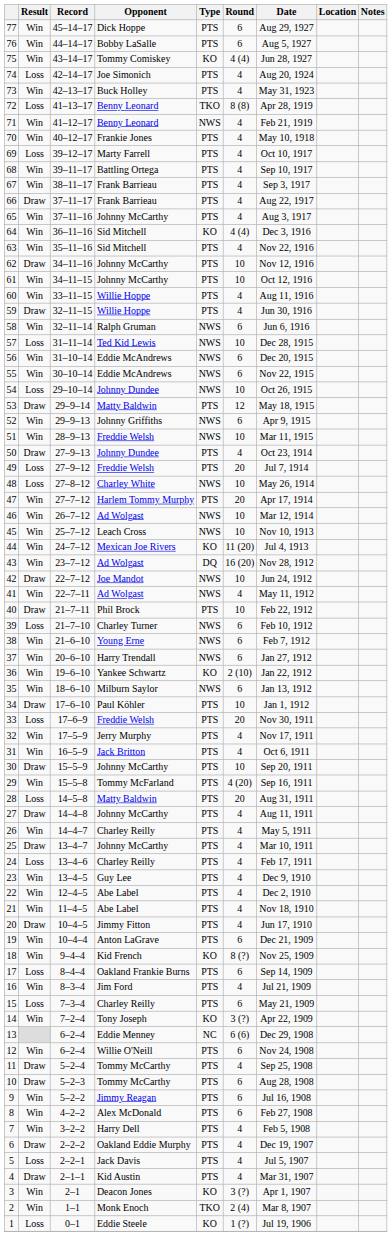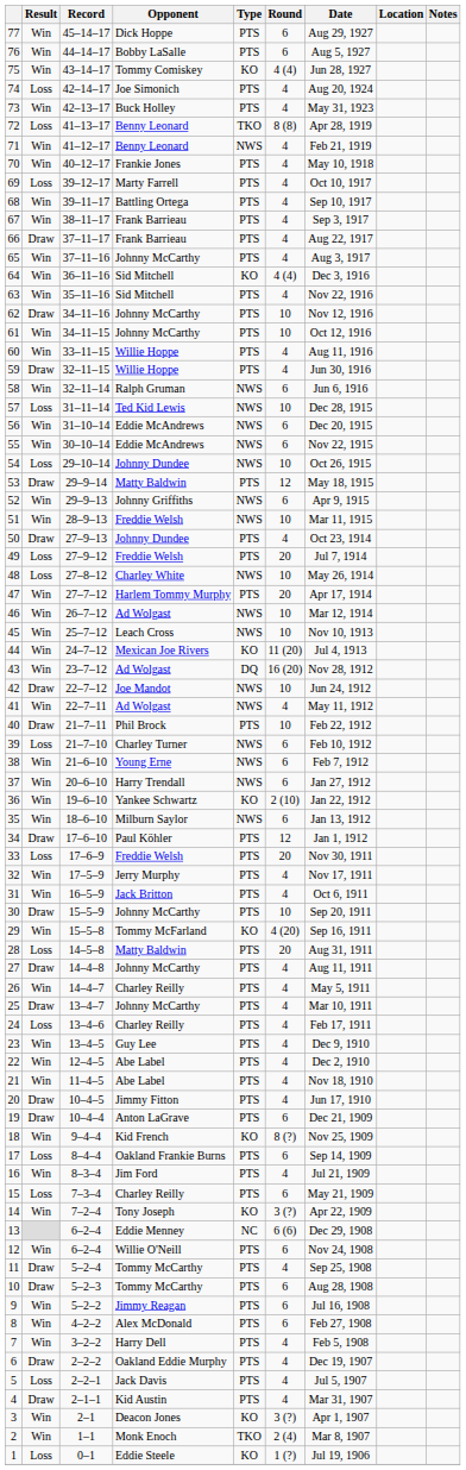 <table class="wikitable mw-collapsible" style="text-align:center">
 <tr>
 <th></th>
 <th>Result</th>
 <th>Record</th>
 <th>Opponent</th>
 <th>Type</th>
 <th>Round</th>
 <th>Date</th>
 <th>Location</th>
 <th>Notes</th>
 </tr>
 <tr>
 <td>77</td>
 <td>Win</td>
 <td>45–14–17 </td>
 <td align=left>Dick Hoppe</td>
 <td>PTS</td>
 <td>6</td>
 <td>Aug 29, 1927</td>
 <td style="text-align:left;"></td>
 <td></td>
 </tr>
 <tr>
 <td>76</td>
 <td>Win</td>
 <td>44–14–17 </td>
 <td align=left>Bobby LaSalle</td>
 <td>PTS</td>
 <td>6</td>
 <td>Aug 5, 1927</td>
 <td style="text-align:left;"></td>
 <td></td>
 </tr>
 <tr>
 <td>75</td>
 <td>Win</td>
 <td>43–14–17 </td>
 <td align=left>Tommy Comiskey</td>
 <td>KO</td>
 <td>4 (4)</td>
 <td>Jun 28, 1927</td>
 <td style="text-align:left;"></td>
 <td></td>
 </tr>
 <tr>
 <td>74</td>
 <td>Loss</td>
 <td>42–14–17 </td>
 <td align=left>Joe Simonich</td>
 <td>PTS</td>
 <td>4</td>
 <td>Aug 20, 1924</td>
 <td style="text-align:left;"></td>
 <td></td>
 </tr>
 <tr>
 <td>73</td>
 <td>Win</td>
 <td>42–13–17 </td>
 <td align=left>Buck Holley</td>
 <td>PTS</td>
 <td>4</td>
 <td>May 31, 1923</td>
 <td style="text-align:left;"></td>
 <td></td>
 </tr>
 <tr>
 <td>72</td>
 <td>Loss</td>
 <td>41–13–17 </td>
 <td align=left><a href='#'>Benny Leonard</a></td>
 <td>TKO</td>
 <td>8 (8)</td>
 <td>Apr 28, 1919</td>
 <td style="text-align:left;"></td>
 <td></td>
 </tr>
 <tr>
 <td>71</td>
 <td>Win</td>
 <td>41–12–17 </td>
 <td align=left><a href='#'>Benny Leonard</a></td>
 <td>NWS</td>
 <td>4</td>
 <td>Feb 21, 1919</td>
 <td style="text-align:left;"></td>
 <td></td>
 </tr>
 <tr>
 <td>70</td>
 <td>Win</td>
 <td>40–12–17 </td>
 <td align=left>Frankie Jones</td>
 <td>PTS</td>
 <td>4</td>
 <td>May 10, 1918</td>
 <td style="text-align:left;"></td>
 <td></td>
 </tr>
 <tr>
 <td>69</td>
 <td>Loss</td>
 <td>39–12–17 </td>
 <td align=left>Marty Farrell</td>
 <td>PTS</td>
 <td>4</td>
 <td>Oct 10, 1917</td>
 <td style="text-align:left;"></td>
 <td></td>
 </tr>
 <tr>
 <td>68</td>
 <td>Win</td>
 <td>39–11–17 </td>
 <td align=left>Battling Ortega</td>
 <td>PTS</td>
 <td>4</td>
 <td>Sep 10, 1917</td>
 <td style="text-align:left;"></td>
 <td></td>
 </tr>
 <tr>
 <td>67</td>
 <td>Win</td>
 <td>38–11–17 </td>
 <td align=left>Frank Barrieau</td>
 <td>PTS</td>
 <td>4</td>
 <td>Sep 3, 1917</td>
 <td style="text-align:left;"></td>
 <td></td>
 </tr>
 <tr>
 <td>66</td>
 <td>Draw</td>
 <td>37–11–17 </td>
 <td align=left>Frank Barrieau</td>
 <td>PTS</td>
 <td>4</td>
 <td>Aug 22, 1917</td>
 <td style="text-align:left;"></td>
 <td></td>
 </tr>
 <tr>
 <td>65</td>
 <td>Win</td>
 <td>37–11–16 </td>
 <td align=left>Johnny McCarthy</td>
 <td>PTS</td>
 <td>4</td>
 <td>Aug 3, 1917</td>
 <td style="text-align:left;"></td>
 <td></td>
 </tr>
 <tr>
 <td>64</td>
 <td>Win</td>
 <td>36–11–16 </td>
 <td align=left>Sid Mitchell</td>
 <td>KO</td>
 <td>4 (4)</td>
 <td>Dec 3, 1916</td>
 <td style="text-align:left;"></td>
 <td></td>
 </tr>
 <tr>
 <td>63</td>
 <td>Win</td>
 <td>35–11–16 </td>
 <td align=left>Sid Mitchell</td>
 <td>PTS</td>
 <td>4</td>
 <td>Nov 22, 1916</td>
 <td style="text-align:left;"></td>
 <td></td>
 </tr>
 <tr>
 <td>62</td>
 <td>Draw</td>
 <td>34–11–16 </td>
 <td align=left>Johnny McCarthy</td>
 <td>PTS</td>
 <td>10</td>
 <td>Nov 12, 1916</td>
 <td style="text-align:left;"></td>
 <td></td>
 </tr>
 <tr>
 <td>61</td>
 <td>Win</td>
 <td>34–11–15 </td>
 <td align=left>Johnny McCarthy</td>
 <td>PTS</td>
 <td>10</td>
 <td>Oct 12, 1916</td>
 <td style="text-align:left;"></td>
 <td></td>
 </tr>
 <tr>
 <td>60</td>
 <td>Win</td>
 <td>33–11–15 </td>
 <td align=left><a href='#'>Willie Hoppe</a></td>
 <td>PTS</td>
 <td>4</td>
 <td>Aug 11, 1916</td>
 <td style="text-align:left;"></td>
 <td></td>
 </tr>
 <tr>
 <td>59</td>
 <td>Draw</td>
 <td>32–11–15 </td>
 <td align=left><a href='#'>Willie Hoppe</a></td>
 <td>PTS</td>
 <td>4</td>
 <td>Jun 30, 1916</td>
 <td style="text-align:left;"></td>
 <td></td>
 </tr>
 <tr>
 <td>58</td>
 <td>Win</td>
 <td>32–11–14 </td>
 <td align=left>Ralph Gruman</td>
 <td>NWS</td>
 <td>6</td>
 <td>Jun 6, 1916</td>
 <td style="text-align:left;"></td>
 <td></td>
 </tr>
 <tr>
 <td>57</td>
 <td>Loss</td>
 <td>31–11–14 </td>
 <td align=left><a href='#'>Ted Kid Lewis</a></td>
 <td>NWS</td>
 <td>10</td>
 <td>Dec 28, 1915</td>
 <td style="text-align:left;"></td>
 <td style="text-align:left;"></td>
 </tr>
 <tr>
 <td>56</td>
 <td>Win</td>
 <td>31–10–14 </td>
 <td align=left>Eddie McAndrews</td>
 <td>NWS</td>
 <td>6</td>
 <td>Dec 20, 1915</td>
 <td style="text-align:left;"></td>
 <td></td>
 </tr>
 <tr>
 <td>55</td>
 <td>Win</td>
 <td>30–10–14 </td>
 <td align=left>Eddie McAndrews</td>
 <td>NWS</td>
 <td>6</td>
 <td>Nov 22, 1915</td>
 <td style="text-align:left;"></td>
 <td></td>
 </tr>
 <tr>
 <td>54</td>
 <td>Loss</td>
 <td>29–10–14 </td>
 <td align=left><a href='#'>Johnny Dundee</a></td>
 <td>NWS</td>
 <td>10</td>
 <td>Oct 26, 1915</td>
 <td style="text-align:left;"></td>
 <td></td>
 </tr>
 <tr>
 <td>53</td>
 <td>Draw</td>
 <td>29–9–14 </td>
 <td align=left><a href='#'>Matty Baldwin</a></td>
 <td>PTS</td>
 <td>12</td>
 <td>May 18, 1915</td>
 <td style="text-align:left;"></td>
 <td></td>
 </tr>
 <tr>
 <td>52</td>
 <td>Win</td>
 <td>29–9–13 </td>
 <td align=left>Johnny Griffiths</td>
 <td>NWS</td>
 <td>6</td>
 <td>Apr 9, 1915</td>
 <td style="text-align:left;"></td>
 <td></td>
 </tr>
 <tr>
 <td>51</td>
 <td>Win</td>
 <td>28–9–13 </td>
 <td align=left><a href='#'>Freddie Welsh</a></td>
 <td>NWS</td>
 <td>10</td>
 <td>Mar 11, 1915</td>
 <td style="text-align:left;"></td>
 <td></td>
 </tr>
 <tr>
 <td>50</td>
 <td>Draw</td>
 <td>27–9–13 </td>
 <td align=left><a href='#'>Johnny Dundee</a></td>
 <td>PTS</td>
 <td>4</td>
 <td>Oct 23, 1914</td>
 <td style="text-align:left;"></td>
 <td></td>
 </tr>
 <tr>
 <td>49</td>
 <td>Loss</td>
 <td>27–9–12 </td>
 <td align=left><a href='#'>Freddie Welsh</a></td>
 <td>PTS</td>
 <td>20</td>
 <td>Jul 7, 1914</td>
 <td style="text-align:left;"></td>
 <td style="text-align:left;"></td>
 </tr>
 <tr>
 <td>48</td>
 <td>Loss</td>
 <td>27–8–12 </td>
 <td align=left><a href='#'>Charley White</a></td>
 <td>NWS</td>
 <td>10</td>
 <td>May 26, 1914</td>
 <td style="text-align:left;"></td>
 <td style="text-align:left;"></td>
 </tr>
 <tr>
 <td>47</td>
 <td>Win</td>
 <td>27–7–12 </td>
 <td align=left><a href='#'>Harlem Tommy Murphy</a></td>
 <td>PTS</td>
 <td>20</td>
 <td>Apr 17, 1914</td>
 <td style="text-align:left;"></td>
 <td style="text-align:left;"></td>
 </tr>
 <tr>
 <td>46</td>
 <td>Win</td>
 <td>26–7–12 </td>
 <td align=left><a href='#'>Ad Wolgast</a></td>
 <td>NWS</td>
 <td>10</td>
 <td>Mar 12, 1914</td>
 <td style="text-align:left;"></td>
 <td style="text-align:left;"></td>
 </tr>
 <tr>
 <td>45</td>
 <td>Win</td>
 <td>25–7–12 </td>
 <td align=left>Leach Cross</td>
 <td>NWS</td>
 <td>10</td>
 <td>Nov 10, 1913</td>
 <td style="text-align:left;"></td>
 <td></td>
 </tr>
 <tr>
 <td>44</td>
 <td>Win</td>
 <td>24–7–12 </td>
 <td align=left><a href='#'>Mexican Joe Rivers</a></td>
 <td>KO</td>
 <td>11 (20)</td>
 <td>Jul 4, 1913</td>
 <td style="text-align:left;"></td>
 <td style="text-align:left;"></td>
 </tr>
 <tr>
 <td>43</td>
 <td>Win</td>
 <td>23–7–12 </td>
 <td align=left><a href='#'>Ad Wolgast</a></td>
 <td>DQ</td>
 <td>16 (20)</td>
 <td>Nov 28, 1912</td>
 <td style="text-align:left;"></td>
 <td style="text-align:left;"></td>
 </tr>
 <tr>
 <td>42</td>
 <td>Draw</td>
 <td>22–7–12 </td>
 <td align=left><a href='#'>Joe Mandot</a></td>
 <td>NWS</td>
 <td>10</td>
 <td>Jun 24, 1912</td>
 <td style="text-align:left;"></td>
 <td></td>
 </tr>
 <tr>
 <td>41</td>
 <td>Win</td>
 <td>22–7–11 </td>
 <td align=left><a href='#'>Ad Wolgast</a></td>
 <td>NWS</td>
 <td>4</td>
 <td>May 11, 1912</td>
 <td style="text-align:left;"></td>
 <td></td>
 </tr>
 <tr>
 <td>40</td>
 <td>Draw</td>
 <td>21–7–11 </td>
 <td align=left>Phil Brock</td>
 <td>PTS</td>
 <td>10</td>
 <td>Feb 22, 1912</td>
 <td style="text-align:left;"></td>
 <td></td>
 </tr>
 <tr>
 <td>39</td>
 <td>Loss</td>
 <td>21–7–10 </td>
 <td align=left>Charley Turner</td>
 <td>NWS</td>
 <td>6</td>
 <td>Feb 10, 1912</td>
 <td style="text-align:left;"></td>
 <td></td>
 </tr>
 <tr>
 <td>38</td>
 <td>Win</td>
 <td>21–6–10 </td>
 <td align=left><a href='#'>Young Erne</a></td>
 <td>NWS</td>
 <td>6</td>
 <td>Feb 7, 1912</td>
 <td style="text-align:left;"></td>
 <td></td>
 </tr>
 <tr>
 <td>37</td>
 <td>Win</td>
 <td>20–6–10 </td>
 <td align=left>Harry Trendall</td>
 <td>NWS</td>
 <td>6</td>
 <td>Jan 27, 1912</td>
 <td style="text-align:left;"></td>
 <td></td>
 </tr>
 <tr>
 <td>36</td>
 <td>Win</td>
 <td>19–6–10 </td>
 <td align=left>Yankee Schwartz</td>
 <td>KO</td>
 <td>2 (10)</td>
 <td>Jan 22, 1912</td>
 <td style="text-align:left;"></td>
 <td></td>
 </tr>
 <tr>
 <td>35</td>
 <td>Win</td>
 <td>18–6–10 </td>
 <td align=left>Milburn Saylor</td>
 <td>NWS</td>
 <td>6</td>
 <td>Jan 13, 1912</td>
 <td style="text-align:left;"></td>
 <td></td>
 </tr>
 <tr>
 <td>34</td>
 <td>Draw</td>
 <td>17–6–10 </td>
 <td align=left>Paul Köhler</td>
 <td>PTS</td>
-<td>10</td>
+<td>12</td>
 <td>Jan 1, 1912</td>
 <td style="text-align:left;"></td>
 <td></td>
 </tr>
 <tr>
 <td>33</td>
 <td>Loss</td>
 <td>17–6–9 </td>
 <td align=left><a href='#'>Freddie Welsh</a></td>
 <td>PTS</td>
 <td>20</td>
 <td>Nov 30, 1911</td>
 <td style="text-align:left;"></td>
 <td></td>
 </tr>
 <tr>
 <td>32</td>
 <td>Win</td>
 <td>17–5–9 </td>
 <td align=left>Jerry Murphy</td>
 <td>PTS</td>
 <td>4</td>
 <td>Nov 17, 1911</td>
 <td style="text-align:left;"></td>
 <td></td>
 </tr>
 <tr>
 <td>31</td>
 <td>Win</td>
 <td>16–5–9 </td>
 <td align=left><a href='#'>Jack Britton</a></td>
 <td>PTS</td>
 <td>4</td>
 <td>Oct 6, 1911</td>
 <td style="text-align:left;"></td>
 <td></td>
 </tr>
 <tr>
 <td>30</td>
 <td>Draw</td>
 <td>15–5–9 </td>
 <td align=left>Johnny McCarthy</td>
 <td>PTS</td>
 <td>10</td>
 <td>Sep 20, 1911</td>
 <td style="text-align:left;"></td>
 <td></td>
 </tr>
 <tr>
 <td>29</td>
 <td>Win</td>
 <td>15–5–8 </td>
 <td align=left>Tommy McFarland</td>
-<td>PTS</td>
+<td>KO</td>
 <td>4 (20)</td>
 <td>Sep 16, 1911</td>
 <td style="text-align:left;"></td>
 <td></td>
 </tr>
 <tr>
 <td>28</td>
 <td>Loss</td>
 <td>14–5–8 </td>
 <td align=left><a href='#'>Matty Baldwin</a></td>
 <td>PTS</td>
 <td>20</td>
 <td>Aug 31, 1911</td>
 <td style="text-align:left;"></td>
 <td></td>
 </tr>
 <tr>
 <td>27</td>
 <td>Draw</td>
 <td>14–4–8 </td>
 <td align=left>Johnny McCarthy</td>
 <td>PTS</td>
 <td>4</td>
 <td>Aug 11, 1911</td>
 <td style="text-align:left;"></td>
 <td></td>
 </tr>
 <tr>
 <td>26</td>
 <td>Win</td>
 <td>14–4–7 </td>
 <td align=left>Charley Reilly</td>
 <td>PTS</td>
 <td>4</td>
 <td>May 5, 1911</td>
 <td style="text-align:left;"></td>
 <td></td>
 </tr>
 <tr>
 <td>25</td>
 <td>Draw</td>
 <td>13–4–7 </td>
 <td align=left>Johnny McCarthy</td>
 <td>PTS</td>
 <td>4</td>
 <td>Mar 10, 1911</td>
 <td style="text-align:left;"></td>
 <td></td>
 </tr>
 <tr>
 <td>24</td>
 <td>Loss</td>
 <td>13–4–6 </td>
 <td align=left>Charley Reilly</td>
 <td>PTS</td>
 <td>4</td>
 <td>Feb 17, 1911</td>
 <td style="text-align:left;"></td>
 <td></td>
 </tr>
 <tr>
 <td>23</td>
 <td>Win</td>
 <td>13–4–5 </td>
 <td align=left>Guy Lee</td>
 <td>PTS</td>
 <td>4</td>
 <td>Dec 9, 1910</td>
 <td style="text-align:left;"></td>
 <td></td>
 </tr>
 <tr>
 <td>22</td>
 <td>Win</td>
 <td>12–4–5 </td>
 <td align=left>Abe Label</td>
 <td>PTS</td>
 <td>4</td>
 <td>Dec 2, 1910</td>
 <td style="text-align:left;"></td>
 <td></td>
 </tr>
 <tr>
 <td>21</td>
 <td>Win</td>
 <td>11–4–5 </td>
 <td align=left>Abe Label</td>
 <td>PTS</td>
 <td>4</td>
 <td>Nov 18, 1910</td>
 <td style="text-align:left;"></td>
 <td></td>
 </tr>
 <tr>
 <td>20</td>
 <td>Draw</td>
 <td>10–4–5 </td>
 <td align=left>Jimmy Fitton</td>
 <td>PTS</td>
 <td>4</td>
 <td>Jun 17, 1910</td>
 <td style="text-align:left;"></td>
 <td></td>
 </tr>
 <tr>
 <td>19</td>
-<td>Win</td>
+<td>Draw</td>
 <td>10–4–4 </td>
 <td align=left>Anton LaGrave</td>
 <td>PTS</td>
 <td>6</td>
 <td>Dec 21, 1909</td>
 <td style="text-align:left;"></td>
 <td></td>
 </tr>
 <tr>
 <td>18</td>
 <td>Win</td>
 <td>9–4–4 </td>
 <td align=left>Kid French</td>
 <td>KO</td>
 <td>8 (?)</td>
 <td>Nov 25, 1909</td>
 <td style="text-align:left;"></td>
 <td></td>
 </tr>
 <tr>
 <td>17</td>
 <td>Loss</td>
 <td>8–4–4 </td>
 <td align=left>Oakland Frankie Burns</td>
 <td>PTS</td>
 <td>6</td>
 <td>Sep 14, 1909</td>
 <td style="text-align:left;"></td>
 <td></td>
 </tr>
 <tr>
 <td>16</td>
 <td>Win</td>
 <td>8–3–4 </td>
 <td align=left>Jim Ford</td>
 <td>PTS</td>
 <td>4</td>
 <td>Jul 21, 1909</td>
 <td style="text-align:left;"></td>
 <td></td>
 </tr>
 <tr>
 <td>15</td>
 <td>Loss</td>
 <td>7–3–4 </td>
 <td align=left>Charley Reilly</td>
 <td>PTS</td>
 <td>6</td>
 <td>May 21, 1909</td>
 <td style="text-align:left;"></td>
 <td></td>
 </tr>
 <tr>
 <td>14</td>
 <td>Win</td>
 <td>7–2–4 </td>
 <td align=left>Tony Joseph</td>
 <td>KO</td>
 <td>3 (?)</td>
 <td>Apr 22, 1909</td>
 <td style="text-align:left;"></td>
 <td></td>
 </tr>
 <tr>
 <td>13</td>
 <td style="background:#DDD"></td>
 <td>6–2–4 </td>
 <td align=left>Eddie Menney</td>
 <td>NC</td>
 <td>6 (6)</td>
 <td>Dec 29, 1908</td>
 <td style="text-align:left;"></td>
 <td></td>
 </tr>
 <tr>
 <td>12</td>
 <td>Win</td>
 <td>6–2–4</td>
 <td align=left>Willie O'Neill</td>
 <td>PTS</td>
 <td>6</td>
 <td>Nov 24, 1908</td>
 <td style="text-align:left;"></td>
 <td></td>
 </tr>
 <tr>
 <td>11</td>
 <td>Draw</td>
 <td>5–2–4</td>
 <td align=left>Tommy McCarthy</td>
 <td>PTS</td>
 <td>4</td>
 <td>Sep 25, 1908</td>
 <td style="text-align:left;"></td>
 <td></td>
 </tr>
 <tr>
 <td>10</td>
 <td>Draw</td>
 <td>5–2–3</td>
 <td align=left>Tommy McCarthy</td>
 <td>PTS</td>
 <td>6</td>
 <td>Aug 28, 1908</td>
 <td style="text-align:left;"></td>
 <td></td>
 </tr>
 <tr>
 <td>9</td>
 <td>Win</td>
 <td>5–2–2</td>
 <td align=left><a href='#'>Jimmy Reagan</a></td>
 <td>PTS</td>
 <td>6</td>
 <td>Jul 16, 1908</td>
 <td style="text-align:left;"></td>
 <td></td>
 </tr>
 <tr>
 <td>8</td>
 <td>Win</td>
 <td>4–2–2</td>
 <td align=left>Alex McDonald</td>
 <td>PTS</td>
 <td>6</td>
 <td>Feb 27, 1908</td>
 <td style="text-align:left;"></td>
 <td></td>
 </tr>
 <tr>
 <td>7</td>
 <td>Win</td>
 <td>3–2–2</td>
 <td align=left>Harry Dell</td>
 <td>PTS</td>
 <td>4</td>
 <td>Feb 5, 1908</td>
 <td style="text-align:left;"></td>
 <td></td>
 </tr>
 <tr>
 <td>6</td>
 <td>Draw</td>
 <td>2–2–2</td>
 <td align=left>Oakland Eddie Murphy</td>
 <td>PTS</td>
 <td>4</td>
 <td>Dec 19, 1907</td>
 <td style="text-align:left;"></td>
 <td></td>
 </tr>
 <tr>
 <td>5</td>
 <td>Loss</td>
 <td>2–2–1</td>
 <td align=left>Jack Davis</td>
 <td>PTS</td>
 <td>4</td>
 <td>Jul 5, 1907</td>
 <td style="text-align:left;"></td>
 <td></td>
 </tr>
 <tr>
 <td>4</td>
 <td>Draw</td>
 <td>2–1–1</td>
 <td align=left>Kid Austin</td>
 <td>PTS</td>
 <td>4</td>
 <td>Mar 31, 1907</td>
 <td style="text-align:left;"></td>
 <td></td>
 </tr>
 <tr>
 <td>3</td>
 <td>Win</td>
 <td>2–1</td>
 <td align=left>Deacon Jones</td>
 <td>KO</td>
 <td>3 (?)</td>
 <td>Apr 1, 1907</td>
 <td style="text-align:left;"></td>
 <td style="text-align:left;"></td>
 </tr>
 <tr>
 <td>2</td>
 <td>Win</td>
 <td>1–1</td>
 <td align=left>Monk Enoch</td>
 <td>TKO</td>
 <td>2 (4)</td>
 <td>Mar 8, 1907</td>
 <td style="text-align:left;"></td>
 <td></td>
 </tr>
 <tr>
 <td>1</td>
 <td>Loss</td>
 <td>0–1</td>
 <td align=left>Eddie Steele</td>
 <td>KO</td>
 <td>1 (?)</td>
 <td>Jul 19, 1906</td>
 <td style="text-align:left;"></td>
 <td></td>
 </tr>
 <tr>
 </tr>
 </table>
